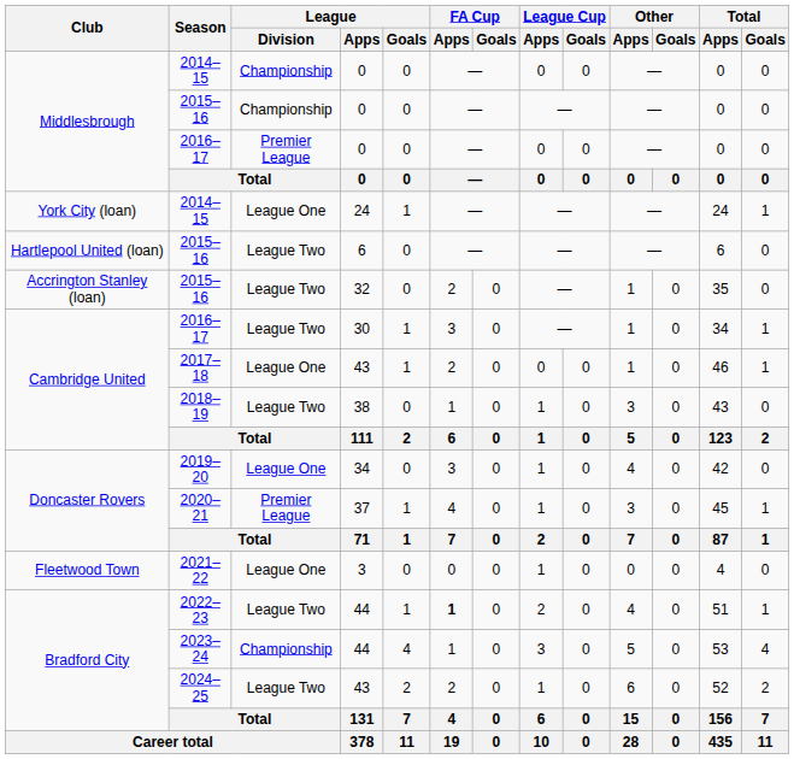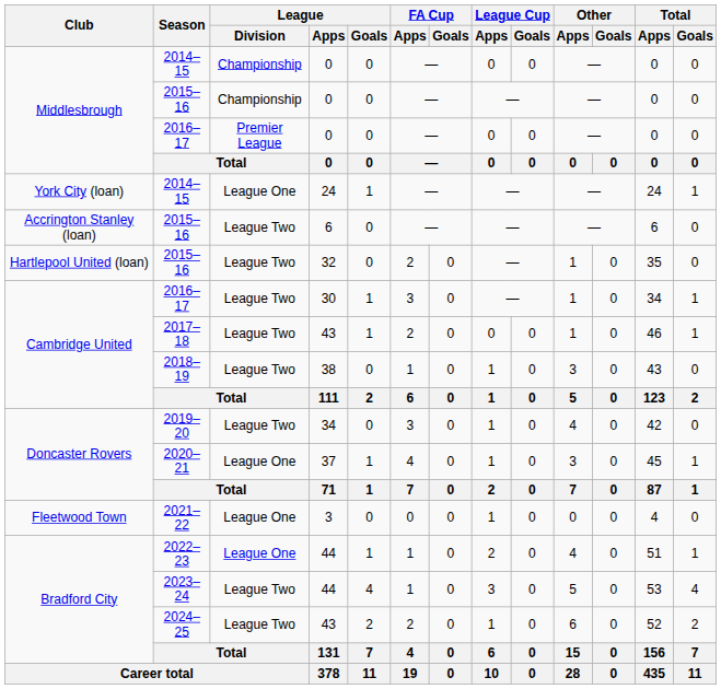 <table class=wikitable style=text-align:center>
 <tr>
 <th rowspan=2>Club</th>
 <th rowspan=2>Season</th>
 <th colspan=3>League</th>
 <th colspan=2><a href='#'>FA Cup</a></th>
 <th colspan=2><a href='#'>League Cup</a></th>
 <th colspan=2>Other</th>
 <th colspan=2>Total</th>
 </tr>
 <tr>
 <th>Division</th>
 <th>Apps</th>
 <th>Goals</th>
 <th>Apps</th>
 <th>Goals</th>
 <th>Apps</th>
 <th>Goals</th>
 <th>Apps</th>
 <th>Goals</th>
 <th>Apps</th>
 <th>Goals</th>
 </tr>
 <tr>
 <td rowspan=4><a href='#'>Middlesbrough</a></td>
 <td><a href='#'>2014–15</a></td>
 <td><a href='#'>Championship</a></td>
 <td>0</td>
 <td>0</td>
 <td colspan="2">—</td>
 <td>0</td>
 <td>0</td>
 <td colspan="2">—</td>
 <td>0</td>
 <td>0</td>
 </tr>
 <tr>
 <td><a href='#'>2015–16</a></td>
 <td>Championship</td>
 <td>0</td>
 <td>0</td>
 <td colspan="2">—</td>
 <td colspan="2">—</td>
 <td colspan="2">—</td>
 <td>0</td>
 <td>0</td>
 </tr>
 <tr>
 <td><a href='#'>2016–17</a></td>
 <td><a href='#'>Premier League</a></td>
 <td>0</td>
 <td>0</td>
 <td colspan="2">—</td>
 <td>0</td>
 <td>0</td>
 <td colspan="2">—</td>
 <td>0</td>
 <td>0</td>
 </tr>
 <tr>
 <th colspan=2>Total</th>
 <th>0</th>
 <th>0</th>
 <th colspan="2">—</th>
 <th>0</th>
 <th>0</th>
 <th>0</th>
 <th>0</th>
 <th>0</th>
 <th>0</th>
 </tr>
 <tr>
 <td><a href='#'>York City</a> (loan)</td>
 <td><a href='#'>2014–15</a></td>
 <td>League One</td>
 <td>24</td>
 <td>1</td>
 <td colspan="2">—</td>
 <td colspan="2">—</td>
 <td colspan="2">—</td>
 <td>24</td>
 <td>1</td>
 </tr>
 <tr>
-<td><a href='#'>Hartlepool United</a> (loan)</td>
+<td><a href='#'>Accrington Stanley</a> (loan)</td>
 <td><a href='#'>2015–16</a></td>
 <td>League Two</td>
 <td>6</td>
 <td>0</td>
 <td colspan="2">—</td>
 <td colspan="2">—</td>
 <td colspan="2">—</td>
 <td>6</td>
 <td>0</td>
 </tr>
 <tr>
-<td><a href='#'>Accrington Stanley</a> (loan)</td>
+<td><a href='#'>Hartlepool United</a> (loan)</td>
 <td><a href='#'>2015–16</a></td>
 <td>League Two</td>
 <td>32</td>
 <td>0</td>
 <td>2</td>
 <td>0</td>
 <td colspan="2">—</td>
 <td>1</td>
 <td>0</td>
 <td>35</td>
 <td>0</td>
 </tr>
 <tr>
 <td rowspan=4><a href='#'>Cambridge United</a></td>
 <td><a href='#'>2016–17</a></td>
 <td>League Two</td>
 <td>30</td>
 <td>1</td>
 <td>3</td>
 <td>0</td>
 <td colspan="2">—</td>
 <td>1</td>
 <td>0</td>
 <td>34</td>
 <td>1</td>
 </tr>
 <tr>
 <td><a href='#'>2017–18</a></td>
-<td>League One</td>
+<td>League Two</td>
 <td>43</td>
 <td>1</td>
 <td>2</td>
 <td>0</td>
 <td>0</td>
 <td>0</td>
 <td>1</td>
 <td>0</td>
 <td>46</td>
 <td>1</td>
 </tr>
 <tr>
 <td><a href='#'>2018–19</a></td>
 <td>League Two</td>
 <td>38</td>
 <td>0</td>
 <td>1</td>
 <td>0</td>
 <td>1</td>
 <td>0</td>
 <td>3</td>
 <td>0</td>
 <td>43</td>
 <td>0</td>
 </tr>
 <tr>
 <th colspan=2>Total</th>
 <th>111</th>
 <th>2</th>
 <th>6</th>
 <th>0</th>
 <th>1</th>
 <th>0</th>
 <th>5</th>
 <th>0</th>
 <th>123</th>
 <th>2</th>
 </tr>
 <tr>
 <td rowspan=3><a href='#'>Doncaster Rovers</a></td>
 <td><a href='#'>2019–20</a></td>
-<td><a href='#'>League One</a></td>
+<td>League Two</td>
 <td>34</td>
 <td>0</td>
 <td>3</td>
 <td>0</td>
 <td>1</td>
 <td>0</td>
 <td>4</td>
 <td>0</td>
 <td>42</td>
 <td>0</td>
 </tr>
 <tr>
 <td><a href='#'>2020–21</a></td>
-<td><a href='#'>Premier League</a></td>
+<td>League One</td>
 <td>37</td>
 <td>1</td>
 <td>4</td>
 <td>0</td>
 <td>1</td>
 <td>0</td>
 <td>3</td>
 <td>0</td>
 <td>45</td>
 <td>1</td>
 </tr>
 <tr>
 <th colspan=2>Total</th>
 <th>71</th>
 <th>1</th>
 <th>7</th>
 <th>0</th>
 <th>2</th>
 <th>0</th>
 <th>7</th>
 <th>0</th>
 <th>87</th>
 <th>1</th>
 </tr>
 <tr>
 <td><a href='#'>Fleetwood Town</a></td>
 <td><a href='#'>2021–22</a></td>
 <td>League One</td>
 <td>3</td>
 <td>0</td>
 <td>0</td>
 <td>0</td>
 <td>1</td>
 <td>0</td>
 <td>0</td>
 <td>0</td>
 <td>4</td>
 <td>0</td>
 </tr>
 <tr>
 <td rowspan="4"><a href='#'>Bradford City</a></td>
 <td><a href='#'>2022–23</a></td>
-<td>League Two</td>
+<td><a href='#'>League One</a></td>
 <td>44</td>
 <td>1</td>
-<td><strong>1</strong></td>
+<td>1</td>
 <td>0</td>
 <td>2</td>
 <td>0</td>
 <td>4</td>
 <td>0</td>
 <td>51</td>
 <td>1</td>
 </tr>
 <tr>
 <td><a href='#'>2023–24</a></td>
-<td><a href='#'>Championship</a></td>
+<td>League Two</td>
 <td>44</td>
 <td>4</td>
 <td>1</td>
 <td>0</td>
 <td>3</td>
 <td>0</td>
 <td>5</td>
 <td>0</td>
 <td>53</td>
 <td>4</td>
 </tr>
 <tr>
 <td><a href='#'>2024–25</a></td>
 <td>League Two</td>
 <td>43</td>
 <td>2</td>
 <td>2</td>
 <td>0</td>
 <td>1</td>
 <td>0</td>
 <td>6</td>
 <td>0</td>
 <td>52</td>
 <td>2</td>
 </tr>
 <tr>
 <th colspan="2">Total</th>
 <th>131</th>
 <th>7</th>
 <th>4</th>
 <th>0</th>
 <th>6</th>
 <th>0</th>
 <th>15</th>
 <th>0</th>
 <th>156</th>
 <th>7</th>
 </tr>
 <tr>
 <th colspan="3">Career total</th>
 <th>378</th>
 <th>11</th>
 <th>19</th>
 <th>0</th>
 <th>10</th>
 <th>0</th>
 <th>28</th>
 <th>0</th>
 <th>435</th>
 <th>11</th>
 </tr>
 </table>
